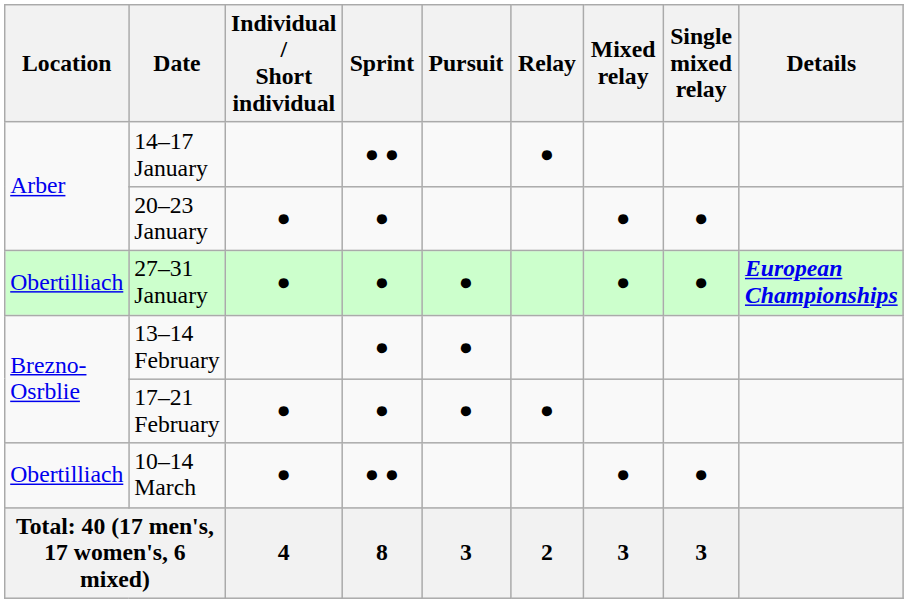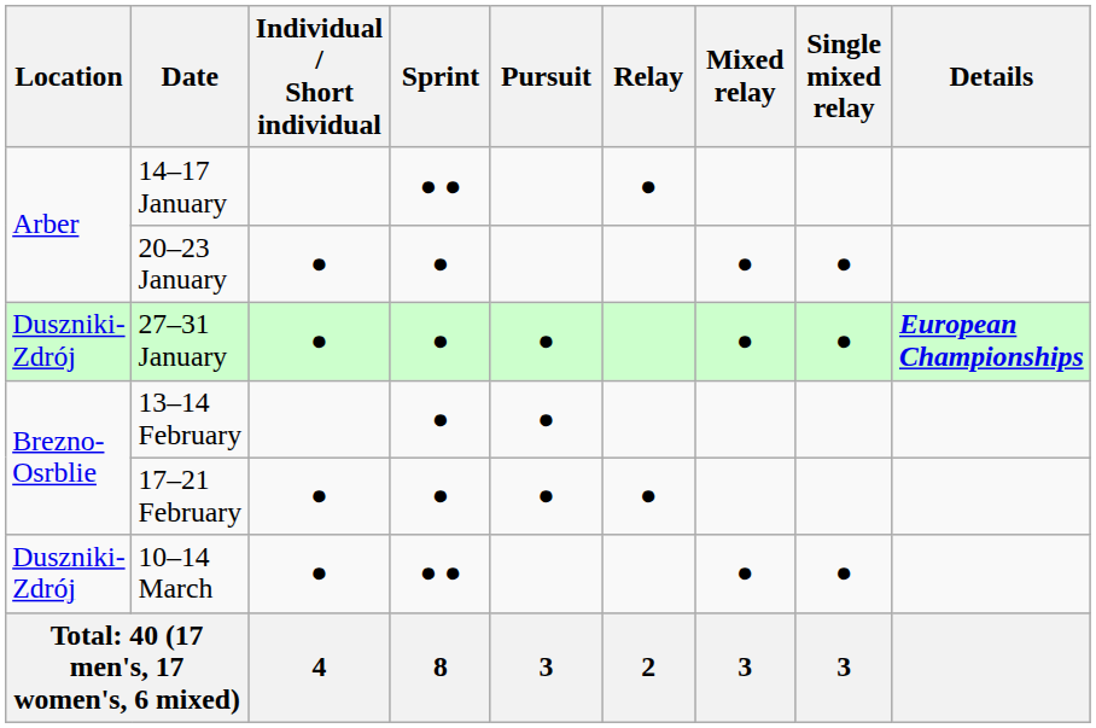 <table class="wikitable" style="text-align: center;">
 <tr>
 <th>Location</th>
 <th>Date</th>
 <th width=80>Individual /<br>Short individual</th>
 <th width=80>Sprint</th>
 <th width=80>Pursuit</th>
 <th width=80>Relay</th>
 <th width=80>Mixed<br>relay</th>
 <th width=80>Single<br>mixed relay</th>
 <th>Details</th>
 </tr>
 <tr>
 <td rowspan=2 align=left> <a href='#'>Arber</a></td>
 <td align=left>14–17 January</td>
 <td></td>
 <td>● ●</td>
 <td></td>
 <td>●</td>
 <td></td>
 <td></td>
 <td></td>
 </tr>
 <tr>
 <td align=left>20–23 January</td>
 <td>●</td>
 <td>●</td>
 <td></td>
 <td></td>
 <td>●</td>
 <td>●</td>
 <td></td>
 </tr>
 <tr style="background:#CCFFCC">
-<td align=left> <a href='#'>Obertilliach</a></td>
+<td align=left> <a href='#'>Duszniki-Zdrój</a></td>
 <td align=left>27–31 January</td>
 <td>●</td>
 <td>●</td>
 <td>●</td>
 <td></td>
 <td>●</td>
 <td>●</td>
 <td align=left><strong><a href='#'><em>European Championships</em></a></strong></td>
 </tr>
 <tr>
 <td rowspan=2 align=left> <a href='#'>Brezno-Osrblie</a></td>
 <td align=left>13–14 February</td>
 <td></td>
 <td>●</td>
 <td>●</td>
 <td></td>
 <td></td>
 <td></td>
 <td></td>
 </tr>
 <tr>
 <td align=left>17–21 February</td>
 <td>●</td>
 <td>●</td>
 <td>●</td>
 <td>●</td>
 <td></td>
 <td></td>
 <td></td>
 </tr>
 <tr>
-<td align=left> <a href='#'>Obertilliach</a></td>
+<td align=left> <a href='#'>Duszniki-Zdrój</a></td>
 <td align=left>10–14 March</td>
 <td>●</td>
 <td>● ●</td>
 <td></td>
 <td></td>
 <td>●</td>
 <td>●</td>
 <td></td>
 </tr>
 <tr>
 <th colspan=2>Total: 40 (17 men's, 17 women's, 6 mixed)</th>
 <th>4</th>
 <th>8</th>
 <th>3</th>
 <th>2</th>
 <th>3</th>
 <th>3</th>
 <th></th>
 </tr>
 </table>
